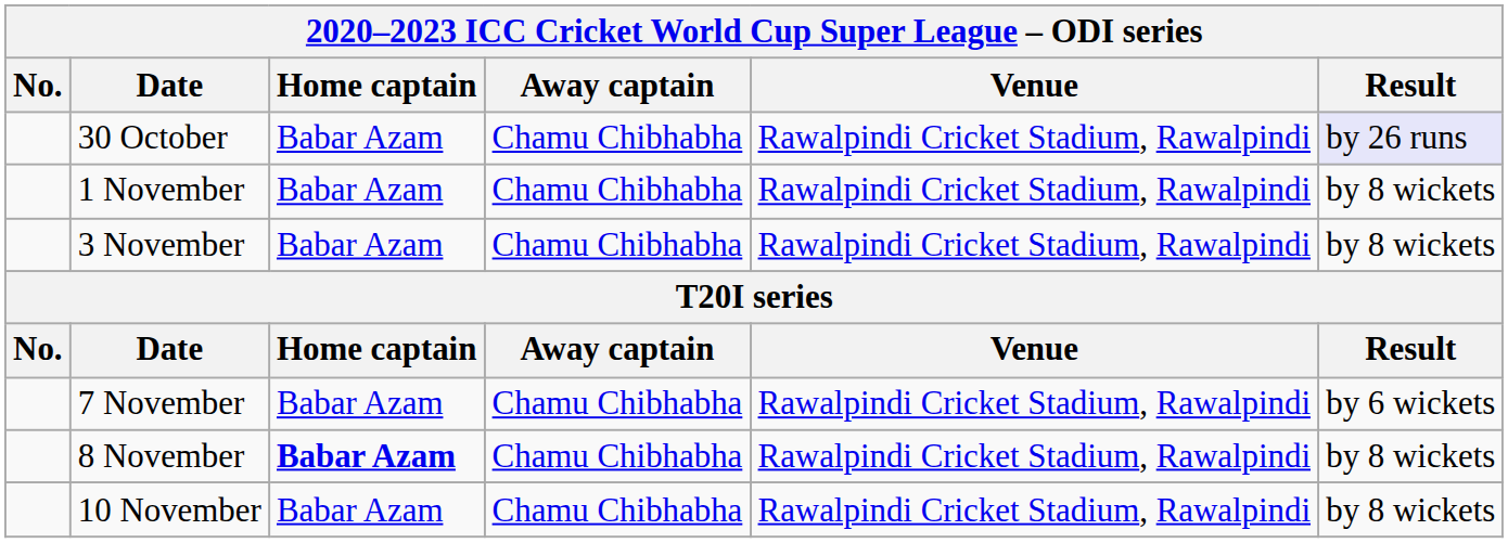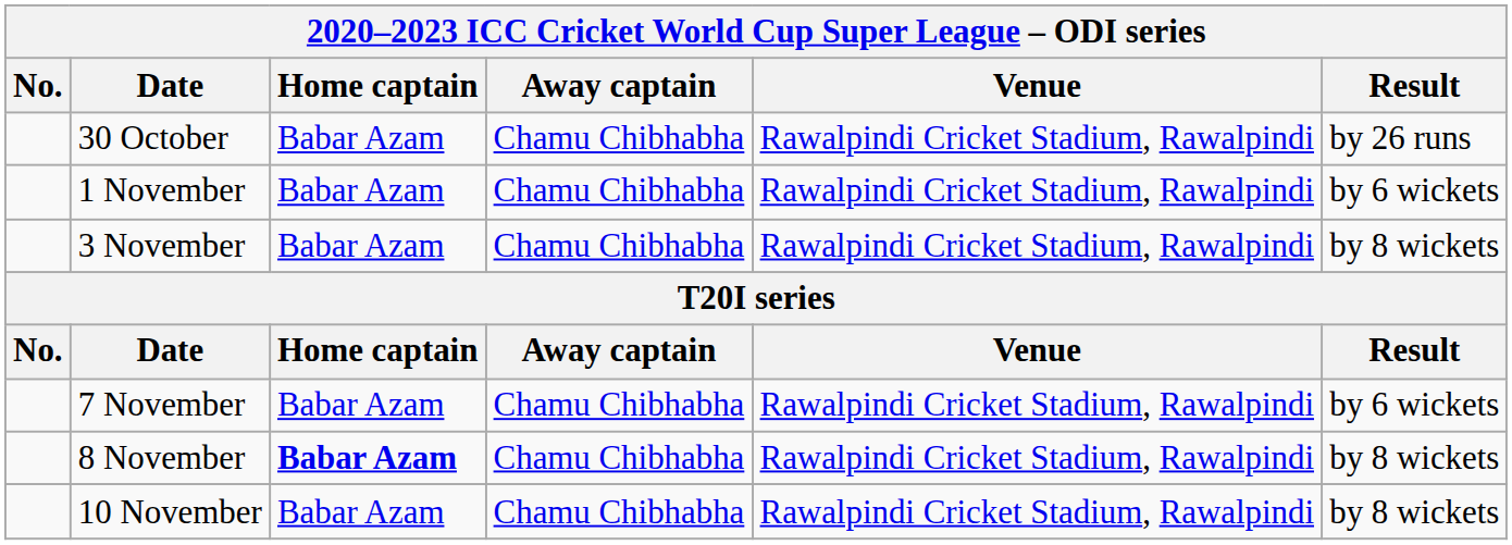 <table class="wikitable">
 <tr>
 <th colspan="9"><a href='#'>2020–2023 ICC Cricket World Cup Super League</a> – ODI series</th>
 </tr>
 <tr>
 <th>No.</th>
 <th>Date</th>
 <th>Home captain</th>
 <th>Away captain</th>
 <th>Venue</th>
 <th>Result</th>
 </tr>
 <tr>
 <td></td>
 <td>30 October</td>
 <td><a href='#'>Babar Azam</a></td>
 <td><a href='#'>Chamu Chibhabha</a></td>
 <td><a href='#'>Rawalpindi Cricket Stadium</a>, <a href='#'>Rawalpindi</a></td>
-<td style="background: lavender;"> by 26 runs</td>
+<td> by 26 runs</td>
 </tr>
 <tr>
 <td></td>
 <td>1 November</td>
 <td><a href='#'>Babar Azam</a></td>
 <td><a href='#'>Chamu Chibhabha</a></td>
 <td><a href='#'>Rawalpindi Cricket Stadium</a>, <a href='#'>Rawalpindi</a></td>
-<td> by 8 wickets</td>
+<td> by 6 wickets</td>
 </tr>
 <tr>
 <td></td>
 <td>3 November</td>
 <td><a href='#'>Babar Azam</a></td>
 <td><a href='#'>Chamu Chibhabha</a></td>
 <td><a href='#'>Rawalpindi Cricket Stadium</a>, <a href='#'>Rawalpindi</a></td>
 <td> by 8 wickets</td>
 </tr>
 <tr>
 <th colspan="9">T20I series</th>
 </tr>
 <tr>
 <th>No.</th>
 <th>Date</th>
 <th>Home captain</th>
 <th>Away captain</th>
 <th>Venue</th>
 <th>Result</th>
 </tr>
 <tr>
 <td></td>
 <td>7 November</td>
 <td><a href='#'>Babar Azam</a></td>
 <td><a href='#'>Chamu Chibhabha</a></td>
 <td><a href='#'>Rawalpindi Cricket Stadium</a>, <a href='#'>Rawalpindi</a></td>
 <td> by 6 wickets</td>
 </tr>
 <tr>
 <td></td>
 <td>8 November</td>
 <td><strong><a href='#'>Babar Azam</a></strong></td>
 <td><a href='#'>Chamu Chibhabha</a></td>
 <td><a href='#'>Rawalpindi Cricket Stadium</a>, <a href='#'>Rawalpindi</a></td>
 <td> by 8 wickets</td>
 </tr>
 <tr>
 <td></td>
 <td>10 November</td>
 <td><a href='#'>Babar Azam</a></td>
 <td><a href='#'>Chamu Chibhabha</a></td>
 <td><a href='#'>Rawalpindi Cricket Stadium</a>, <a href='#'>Rawalpindi</a></td>
 <td> by 8 wickets</td>
 </tr>
 </table>
